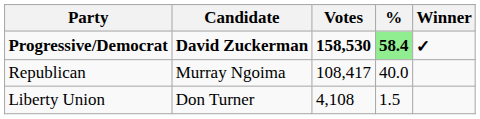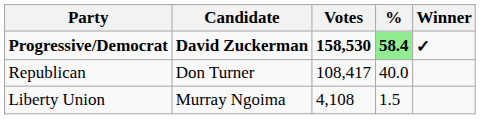 <table class="wikitable sortable">
 <tr>
 <th>Party</th>
 <th>Candidate</th>
 <th>Votes</th>
 <th>%</th>
 <th>Winner</th>
 </tr>
 <tr>
 <td><strong>Progressive/Democrat</strong></td>
 <td><strong>David Zuckerman</strong></td>
 <td><strong>158,530</strong></td>
 <td style="background: lightgreen;"><strong>58.4</strong></td>
 <td><strong>✓</strong></td>
 </tr>
 <tr>
 <td>Republican</td>
-<td>Murray Ngoima</td>
+<td>Don Turner</td>
 <td>108,417</td>
 <td>40.0</td>
 <td></td>
 </tr>
 <tr>
 <td>Liberty Union</td>
-<td>Don Turner</td>
+<td>Murray Ngoima</td>
 <td>4,108</td>
 <td>1.5</td>
 <td></td>
 </tr>
 </table>
